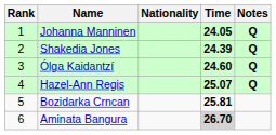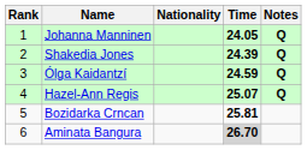 <table class="wikitable sortable" style="text-align:center">
 <tr>
 <th>Rank</th>
 <th>Name</th>
 <th>Nationality</th>
 <th>Time</th>
 <th>Notes</th>
 </tr>
 <tr bgcolor=ccffcc>
 <td>1</td>
 <td align=left><a href='#'>Johanna Manninen</a></td>
 <td align=left></td>
 <td><strong>24.05</strong></td>
 <td><strong>Q</strong></td>
 </tr>
 <tr bgcolor=ccffcc>
 <td>2</td>
 <td align=left><a href='#'>Shakedia Jones</a></td>
 <td align=left></td>
 <td><strong>24.39</strong></td>
 <td><strong>Q</strong></td>
 </tr>
 <tr bgcolor=ccffcc>
 <td>3</td>
 <td align=left><a href='#'>Ólga Kaidantzí</a></td>
 <td align=left></td>
-<td><strong>24.60</strong></td>
+<td><strong>24.59</strong></td>
 <td><strong>Q</strong></td>
 </tr>
 <tr bgcolor=ccffcc>
 <td>4</td>
 <td align=left><a href='#'>Hazel-Ann Regis</a></td>
 <td align=left></td>
 <td><strong>25.07</strong></td>
 <td><strong>Q</strong></td>
 </tr>
 <tr>
 <td>5</td>
 <td align=left><a href='#'>Bozidarka Crncan</a></td>
 <td align=left></td>
 <td><strong>25.81</strong></td>
 <td></td>
 </tr>
 <tr>
 <td>6</td>
 <td align=left><a href='#'>Aminata Bangura</a></td>
 <td align=left></td>
 <td style="background: lightgrey;"><strong>26.70</strong></td>
 <td></td>
 </tr>
 </table>
